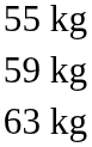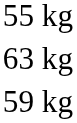 <table>
 <tr>
 <td>55 kg</td>
+<td></td>
+<td></td>
+<td></td>
+</tr>
+<tr>
+<td>63 kg</td>
 <td></td>
 <td></td>
 <td></td>
 </tr>
 <tr>
 <td>59 kg</td>
 <td></td>
 <td></td>
 <td></td>
 </tr>
-<tr>
-<td>63 kg</td>
-<td></td>
-<td></td>
-<td></td>
-</tr>
 </table>
